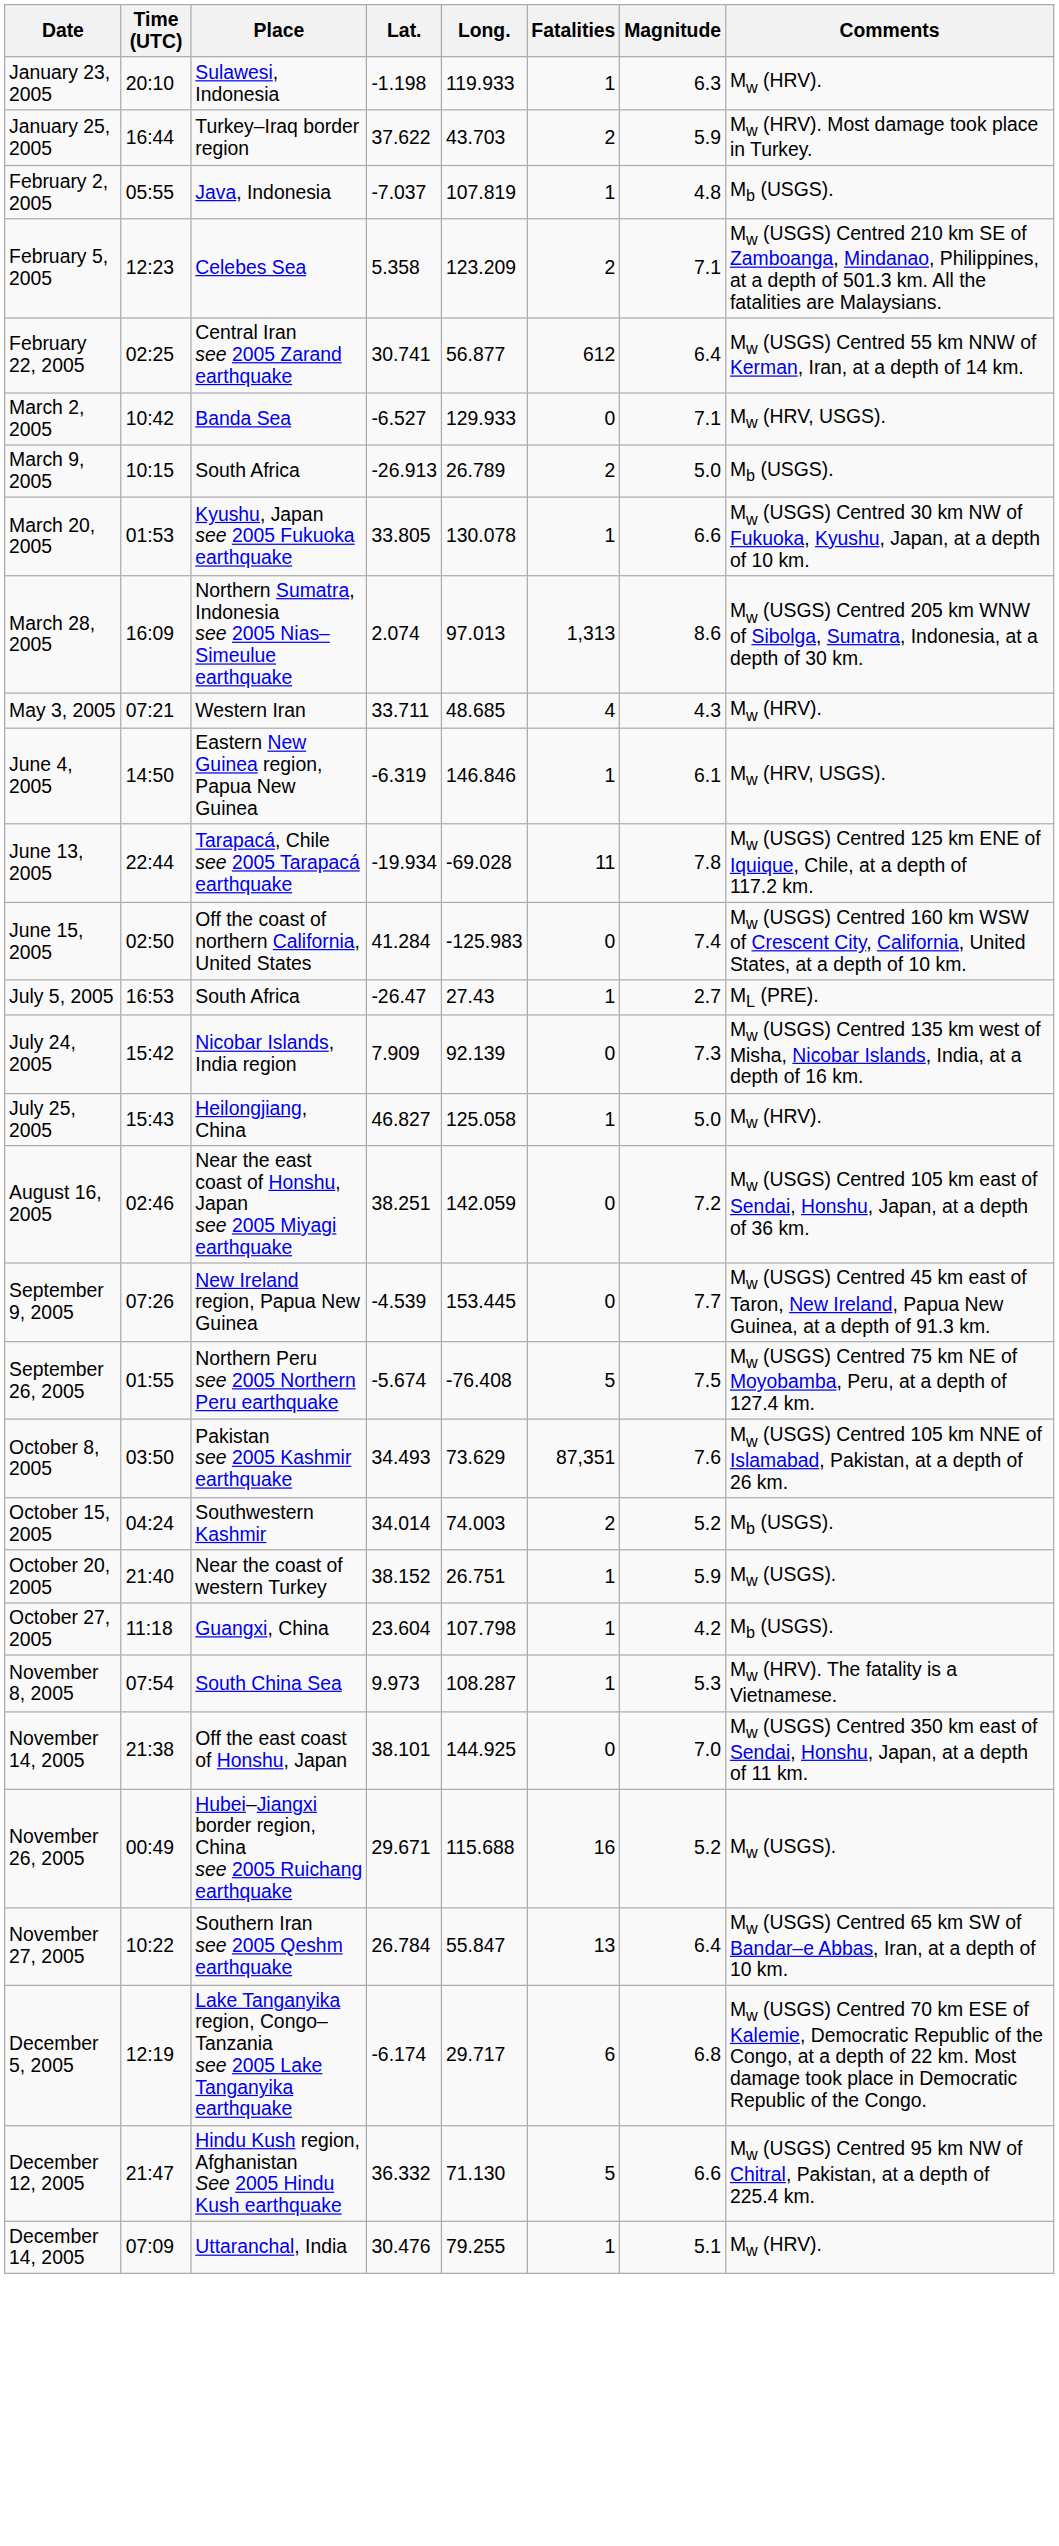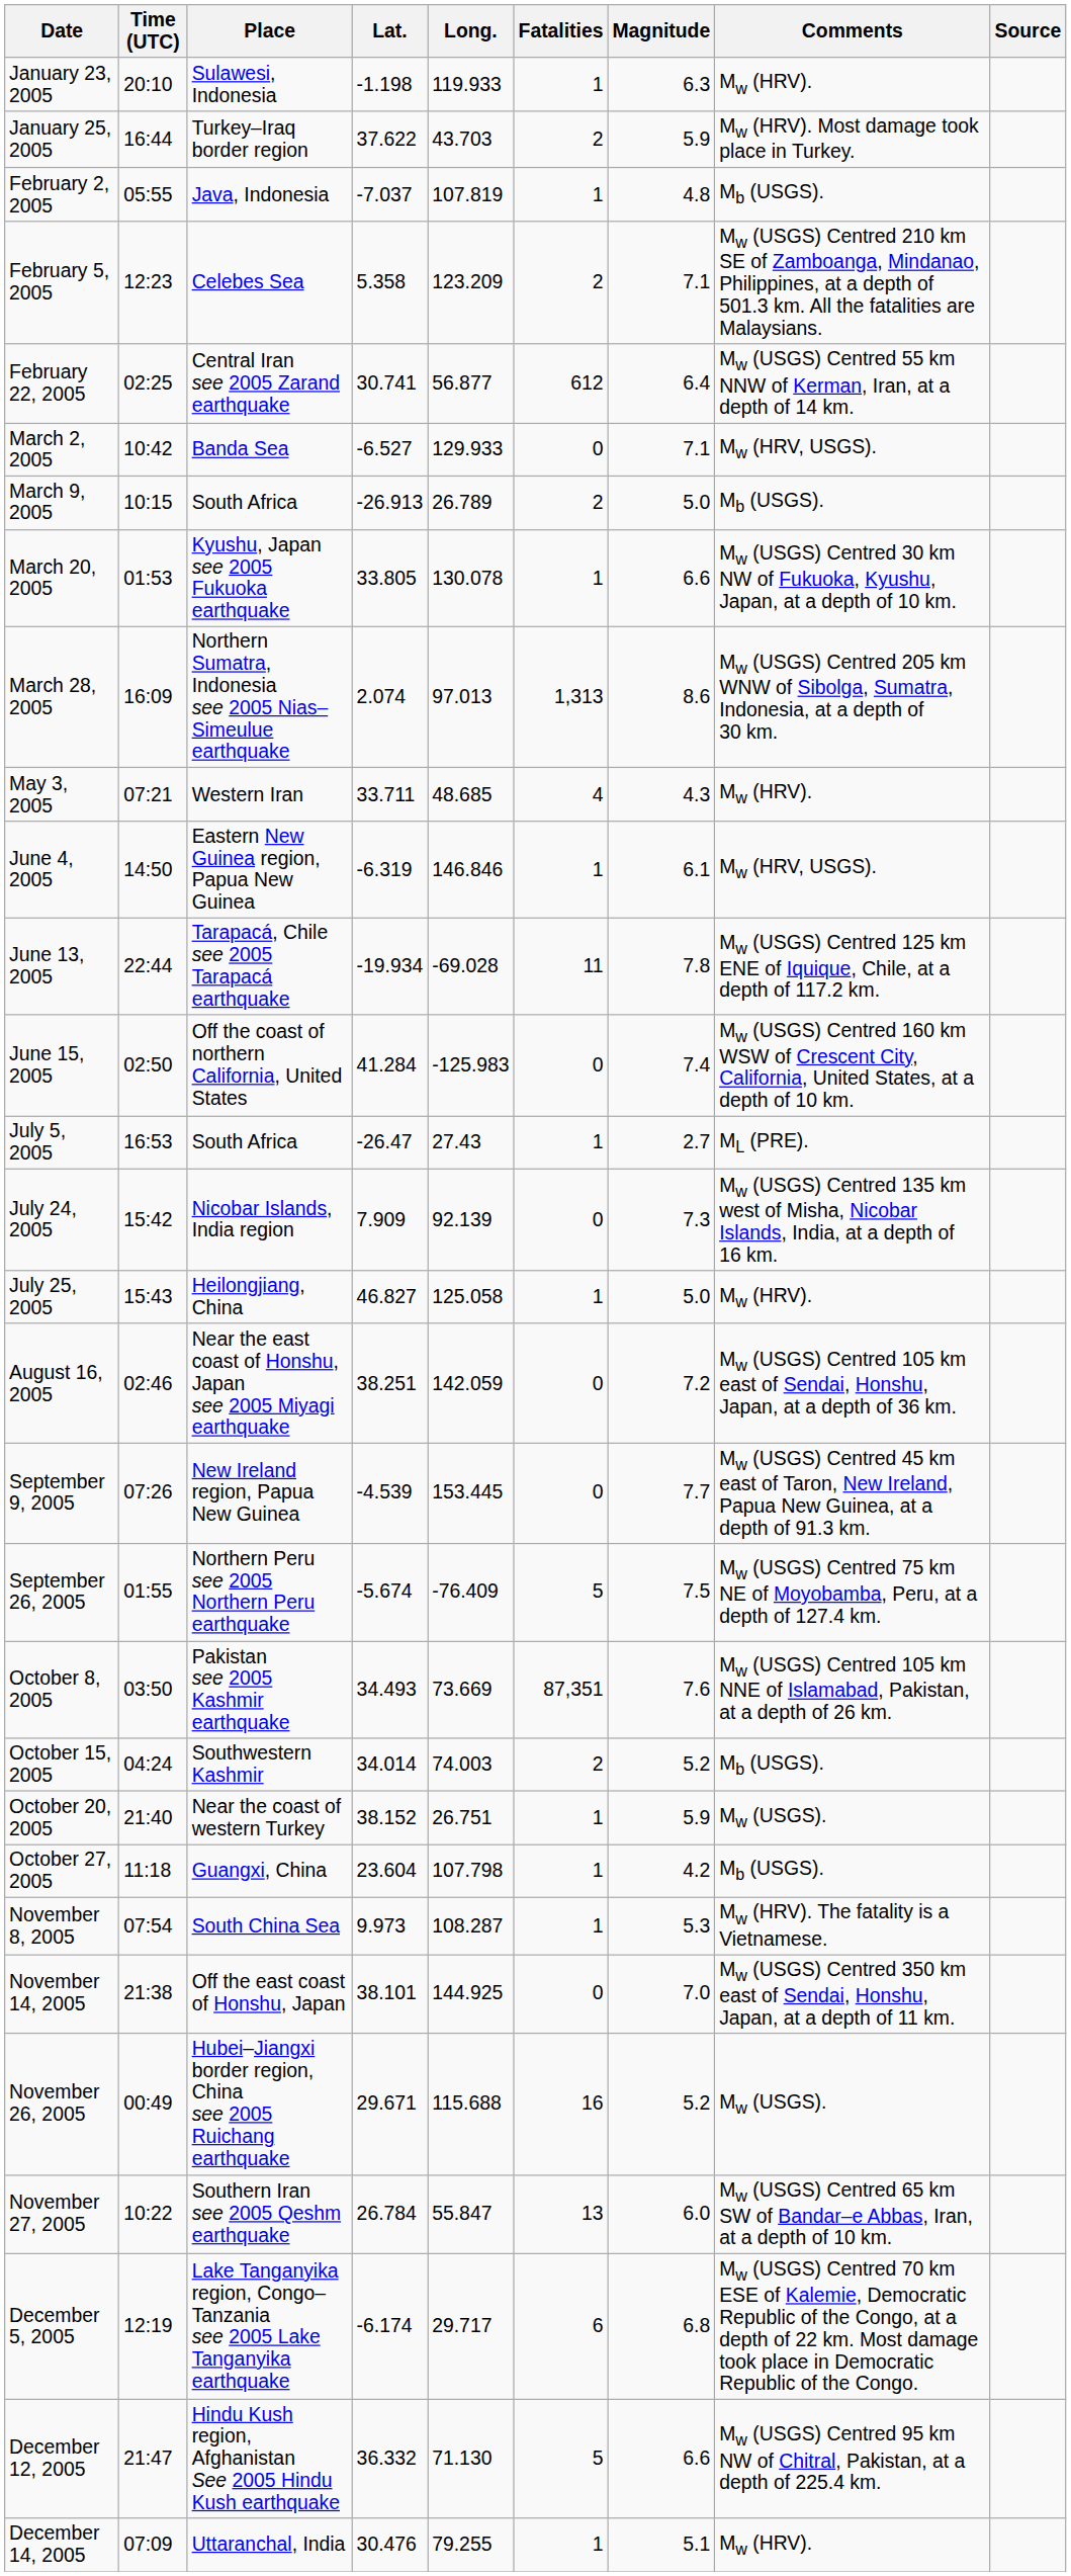 <table class="wikitable sortable">
 <tr style="background:#ececec;">
 <th>Date</th>
 <th>Time (UTC)</th>
 <th>Place</th>
 <th>Lat.</th>
 <th>Long.</th>
 <th>Fatalities</th>
 <th>Magnitude</th>
 <th>Comments</th>
+<th>Source</th>
 </tr>
 <tr>
 <td>January 23, 2005</td>
 <td>20:10</td>
 <td><a href='#'>Sulawesi</a>, Indonesia</td>
 <td>-1.198</td>
 <td>119.933</td>
 <td style="text-align:right;">1</td>
 <td style="text-align:right;">6.3</td>
 <td>M<sub>w</sub> (HRV).</td>
+<td></td>
 </tr>
 <tr>
 <td>January 25, 2005</td>
 <td>16:44</td>
 <td>Turkey–Iraq border region</td>
 <td>37.622</td>
 <td>43.703</td>
 <td style="text-align:right;">2</td>
 <td style="text-align:right;">5.9</td>
 <td>M<sub>w</sub> (HRV). Most damage took place in Turkey.</td>
+<td></td>
 </tr>
 <tr>
 <td>February 2, 2005</td>
 <td>05:55</td>
 <td><a href='#'>Java</a>, Indonesia</td>
 <td>-7.037</td>
 <td>107.819</td>
 <td style="text-align:right;">1</td>
 <td style="text-align:right;">4.8</td>
 <td>M<sub>b</sub> (USGS).</td>
+<td></td>
 </tr>
 <tr>
 <td>February 5, 2005</td>
 <td>12:23</td>
 <td><a href='#'>Celebes Sea</a></td>
 <td>5.358</td>
 <td>123.209</td>
 <td style="text-align:right;">2</td>
 <td style="text-align:right;">7.1</td>
 <td>M<sub>w</sub> (USGS) Centred 210 km SE of <a href='#'>Zamboanga</a>, <a href='#'>Mindanao</a>, Philippines, at a depth of 501.3 km. All the fatalities are Malaysians.</td>
+<td style="text-align:right;"></td>
 </tr>
 <tr>
 <td>February 22, 2005</td>
 <td>02:25</td>
 <td>Central Iran<br> <em>see</em> <a href='#'>2005 Zarand earthquake</a></td>
 <td>30.741</td>
 <td>56.877</td>
 <td style="text-align:right;">612</td>
 <td style="text-align:right;">6.4</td>
 <td>M<sub>w</sub> (USGS) Centred 55 km NNW of <a href='#'>Kerman</a>, Iran, at a depth of 14 km.</td>
+<td style="text-align:right;"></td>
 </tr>
 <tr>
 <td>March 2, 2005</td>
 <td>10:42</td>
 <td><a href='#'>Banda Sea</a></td>
 <td>-6.527</td>
 <td>129.933</td>
 <td style="text-align:right;">0</td>
 <td style="text-align:right;">7.1</td>
 <td>M<sub>w</sub> (HRV, USGS).</td>
+<td></td>
 </tr>
 <tr>
 <td>March 9, 2005</td>
 <td>10:15</td>
 <td>South Africa</td>
 <td>-26.913</td>
 <td>26.789</td>
 <td style="text-align:right;">2</td>
 <td style="text-align:right;">5.0</td>
 <td>M<sub>b</sub> (USGS).</td>
+<td></td>
 </tr>
 <tr>
 <td>March 20, 2005</td>
 <td>01:53</td>
 <td><a href='#'>Kyushu</a>, Japan<br> <em>see</em> <a href='#'>2005 Fukuoka earthquake</a></td>
 <td>33.805</td>
 <td>130.078</td>
 <td style="text-align:right;">1</td>
 <td style="text-align:right;">6.6</td>
 <td>M<sub>w</sub> (USGS) Centred 30 km NW of <a href='#'>Fukuoka</a>, <a href='#'>Kyushu</a>, Japan, at a depth of 10 km.</td>
+<td style="text-align:right;"></td>
 </tr>
 <tr>
 <td>March 28, 2005</td>
 <td>16:09</td>
 <td>Northern <a href='#'>Sumatra</a>, Indonesia<br> <em>see</em> <a href='#'>2005 Nias–Simeulue earthquake</a></td>
 <td>2.074</td>
 <td>97.013</td>
 <td style="text-align:right;">1,313</td>
 <td style="text-align:right;">8.6</td>
 <td>M<sub>w</sub> (USGS) Centred 205 km WNW of <a href='#'>Sibolga</a>, <a href='#'>Sumatra</a>, Indonesia, at a depth of 30 km.</td>
+<td style="text-align:right;"></td>
 </tr>
 <tr>
 <td>May 3, 2005</td>
 <td>07:21</td>
 <td>Western Iran</td>
 <td>33.711</td>
 <td>48.685</td>
 <td style="text-align:right;">4</td>
 <td style="text-align:right;">4.3</td>
 <td>M<sub>w</sub> (HRV).</td>
+<td></td>
 </tr>
 <tr>
 <td>June 4, 2005</td>
 <td>14:50</td>
 <td>Eastern <a href='#'>New Guinea</a> region, Papua New Guinea</td>
 <td>-6.319</td>
 <td>146.846</td>
 <td style="text-align:right;">1</td>
 <td style="text-align:right;">6.1</td>
 <td>M<sub>w</sub> (HRV, USGS).</td>
+<td></td>
 </tr>
 <tr>
 <td>June 13, 2005</td>
 <td>22:44</td>
 <td><a href='#'>Tarapacá</a>, Chile<br> <em>see</em> <a href='#'>2005 Tarapacá earthquake</a></td>
 <td>-19.934</td>
 <td>-69.028</td>
 <td style="text-align:right;">11</td>
 <td style="text-align:right;">7.8</td>
 <td>M<sub>w</sub> (USGS) Centred 125 km ENE of <a href='#'>Iquique</a>, Chile, at a depth of 117.2 km.</td>
+<td style="text-align:right;"></td>
 </tr>
 <tr>
 <td>June 15, 2005</td>
 <td>02:50</td>
 <td>Off the coast of northern <a href='#'>California</a>, United States</td>
 <td>41.284</td>
 <td>-125.983</td>
 <td style="text-align:right;">0</td>
 <td style="text-align:right;">7.4</td>
 <td>M<sub>w</sub> (USGS) Centred 160 km WSW of <a href='#'>Crescent City</a>, <a href='#'>California</a>, United States, at a depth of 10 km.</td>
+<td style="text-align:right;"></td>
 </tr>
 <tr>
 <td>July 5, 2005</td>
 <td>16:53</td>
 <td>South Africa</td>
 <td>-26.47</td>
 <td>27.43</td>
 <td style="text-align:right;">1</td>
 <td style="text-align:right;">2.7</td>
 <td>M<sub>L</sub> (PRE).</td>
+<td></td>
 </tr>
 <tr>
 <td>July 24, 2005</td>
 <td>15:42</td>
 <td><a href='#'>Nicobar Islands</a>, India region</td>
 <td>7.909</td>
 <td>92.139</td>
 <td style="text-align:right;">0</td>
 <td style="text-align:right;">7.3</td>
 <td>M<sub>w</sub> (USGS) Centred 135 km west of Misha, <a href='#'>Nicobar Islands</a>, India, at a depth of 16 km.</td>
+<td style="text-align:right;"></td>
 </tr>
 <tr>
 <td>July 25, 2005</td>
 <td>15:43</td>
 <td><a href='#'>Heilongjiang</a>, China</td>
 <td>46.827</td>
 <td>125.058</td>
 <td style="text-align:right;">1</td>
 <td style="text-align:right;">5.0</td>
 <td>M<sub>w</sub> (HRV).</td>
+<td></td>
 </tr>
 <tr>
 <td>August 16, 2005</td>
 <td>02:46</td>
 <td>Near the east coast of <a href='#'>Honshu</a>, Japan<br> <em>see</em> <a href='#'>2005 Miyagi earthquake</a></td>
 <td>38.251</td>
 <td>142.059</td>
 <td style="text-align:right;">0</td>
 <td style="text-align:right;">7.2</td>
 <td>M<sub>w</sub> (USGS) Centred 105 km east of <a href='#'>Sendai</a>, <a href='#'>Honshu</a>, Japan, at a depth of 36 km.</td>
+<td style="text-align:right;"></td>
 </tr>
 <tr>
 <td>September 9, 2005</td>
 <td>07:26</td>
 <td><a href='#'>New Ireland</a> region, Papua New Guinea</td>
 <td>-4.539</td>
 <td>153.445</td>
 <td style="text-align:right;">0</td>
 <td style="text-align:right;">7.7</td>
 <td>M<sub>w</sub> (USGS) Centred 45 km east of Taron, <a href='#'>New Ireland</a>, Papua New Guinea, at a depth of 91.3 km.</td>
+<td style="text-align:right;"></td>
 </tr>
 <tr>
 <td>September 26, 2005</td>
 <td>01:55</td>
 <td>Northern Peru<br> <em>see</em> <a href='#'>2005 Northern Peru earthquake</a></td>
 <td>-5.674</td>
-<td>-76.408</td>
+<td>-76.409</td>
 <td style="text-align:right;">5</td>
 <td style="text-align:right;">7.5</td>
 <td>M<sub>w</sub> (USGS) Centred 75 km NE of <a href='#'>Moyobamba</a>, Peru, at a depth of 127.4 km.</td>
+<td style="text-align:right;"></td>
 </tr>
 <tr>
 <td>October 8, 2005</td>
 <td>03:50</td>
 <td>Pakistan<br> <em>see</em> <a href='#'>2005 Kashmir earthquake</a></td>
 <td>34.493</td>
-<td>73.629</td>
+<td>73.669</td>
 <td style="text-align:right;">87,351</td>
 <td style="text-align:right;">7.6</td>
 <td>M<sub>w</sub> (USGS) Centred 105 km NNE of <a href='#'>Islamabad</a>, Pakistan, at a depth of 26 km.</td>
+<td style="text-align:right;"></td>
 </tr>
 <tr>
 <td>October 15, 2005</td>
 <td>04:24</td>
 <td>Southwestern <a href='#'>Kashmir</a></td>
 <td>34.014</td>
 <td>74.003</td>
 <td style="text-align:right;">2</td>
 <td style="text-align:right;">5.2</td>
 <td>M<sub>b</sub> (USGS).</td>
+<td></td>
 </tr>
 <tr>
 <td>October 20, 2005</td>
 <td>21:40</td>
 <td>Near the coast of western Turkey</td>
 <td>38.152</td>
 <td>26.751</td>
 <td style="text-align:right;">1</td>
 <td style="text-align:right;">5.9</td>
 <td>M<sub>w</sub> (USGS).</td>
+<td></td>
 </tr>
 <tr>
 <td>October 27, 2005</td>
 <td>11:18</td>
 <td><a href='#'>Guangxi</a>, China</td>
 <td>23.604</td>
 <td>107.798</td>
 <td style="text-align:right;">1</td>
 <td style="text-align:right;">4.2</td>
 <td>M<sub>b</sub> (USGS).</td>
+<td></td>
 </tr>
 <tr>
 <td>November 8, 2005</td>
 <td>07:54</td>
 <td><a href='#'>South China Sea</a></td>
 <td>9.973</td>
 <td>108.287</td>
 <td style="text-align:right;">1</td>
 <td style="text-align:right;">5.3</td>
 <td>M<sub>w</sub> (HRV). The fatality is a Vietnamese.</td>
+<td></td>
 </tr>
 <tr>
 <td>November 14, 2005</td>
 <td>21:38</td>
 <td>Off the east coast of <a href='#'>Honshu</a>, Japan</td>
 <td>38.101</td>
 <td>144.925</td>
 <td style="text-align:right;">0</td>
 <td style="text-align:right;">7.0</td>
 <td>M<sub>w</sub> (USGS) Centred 350 km east of <a href='#'>Sendai</a>, <a href='#'>Honshu</a>, Japan, at a depth of 11 km.</td>
+<td style="text-align:right;"></td>
 </tr>
 <tr>
 <td>November 26, 2005</td>
 <td>00:49</td>
 <td><a href='#'>Hubei</a>–<a href='#'>Jiangxi</a> border region, China<br> <em>see</em> <a href='#'>2005 Ruichang earthquake</a></td>
 <td>29.671</td>
 <td>115.688</td>
 <td style="text-align:right;">16</td>
 <td style="text-align:right;">5.2</td>
 <td>M<sub>w</sub> (USGS).</td>
+<td></td>
 </tr>
 <tr>
 <td>November 27, 2005</td>
 <td>10:22</td>
 <td>Southern Iran<br> <em>see</em> <a href='#'>2005 Qeshm earthquake</a></td>
 <td>26.784</td>
 <td>55.847</td>
 <td style="text-align:right;">13</td>
-<td style="text-align:right;">6.4</td>
+<td style="text-align:right;">6.0</td>
 <td>M<sub>w</sub> (USGS) Centred 65 km SW of <a href='#'>Bandar–e Abbas</a>, Iran, at a depth of 10 km.</td>
+<td style="text-align:right;"></td>
 </tr>
 <tr>
 <td>December 5, 2005</td>
 <td>12:19</td>
 <td><a href='#'>Lake Tanganyika</a> region, Congo–Tanzania<br> <em>see</em> <a href='#'>2005 Lake Tanganyika earthquake</a></td>
 <td>-6.174</td>
 <td>29.717</td>
 <td style="text-align:right;">6</td>
 <td style="text-align:right;">6.8</td>
 <td>M<sub>w</sub> (USGS) Centred 70 km ESE of <a href='#'>Kalemie</a>, Democratic Republic of the Congo, at a depth of 22 km. Most damage took place in Democratic Republic of the Congo.</td>
+<td style="text-align:right;"></td>
 </tr>
 <tr>
 <td>December 12, 2005</td>
 <td>21:47</td>
 <td><a href='#'>Hindu Kush</a> region, Afghanistan<br> <em>See</em> <a href='#'>2005 Hindu Kush earthquake</a></td>
 <td>36.332</td>
 <td>71.130</td>
 <td style="text-align:right;">5</td>
 <td style="text-align:right;">6.6</td>
 <td>M<sub>w</sub> (USGS) Centred 95 km NW of <a href='#'>Chitral</a>, Pakistan, at a depth of 225.4 km.</td>
+<td style="text-align:right;"></td>
 </tr>
 <tr>
 <td>December 14, 2005</td>
 <td>07:09</td>
 <td><a href='#'>Uttaranchal</a>, India</td>
 <td>30.476</td>
 <td>79.255</td>
 <td style="text-align:right;">1</td>
 <td style="text-align:right;">5.1</td>
 <td>M<sub>w</sub> (HRV).</td>
+<td></td>
 </tr>
 </table>
